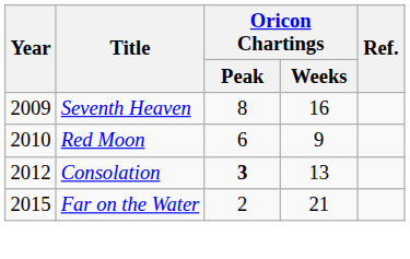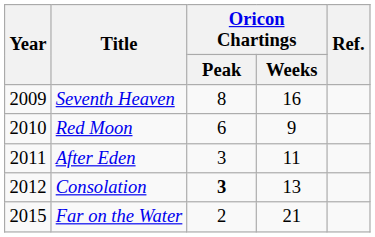 <table class="wikitable">
 <tr>
 <th rowspan="2" width="33">Year</th>
 <th rowspan="2">Title</th>
 <th colspan="2" width="106"><a href='#'>Oricon</a> Chartings</th>
 <th rowspan="2" width="30">Ref.</th>
 </tr>
 <tr>
 <th width="53">Peak</th>
 <th width="53">Weeks</th>
 </tr>
 <tr>
 <td align="center">2009</td>
 <td><em><a href='#'>Seventh Heaven</a></em></td>
 <td align="center">8</td>
 <td align="center">16</td>
 <td align="center"></td>
 </tr>
 <tr>
 <td align="center">2010</td>
 <td><em><a href='#'>Red Moon</a></em></td>
 <td align="center">6</td>
 <td align="center">9</td>
 <td align="center"></td>
 </tr>
 <tr>
+<td align="center">2011</td>
+<td><em><a href='#'>After Eden</a></em></td>
+<td align="center">3</td>
+<td align="center">11</td>
+<td align="center"></td>
+</tr>
+<tr>
 <td align="center">2012</td>
 <td><em><a href='#'>Consolation</a></em></td>
 <td align="center"><strong>3</strong></td>
 <td align="center">13</td>
 <td align="center"></td>
 </tr>
 <tr>
 <td align="center">2015</td>
 <td><em><a href='#'>Far on the Water</a></em></td>
 <td align="center">2</td>
 <td align="center">21</td>
 <td align="center"></td>
 </tr>
 </table>
